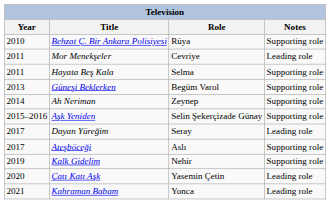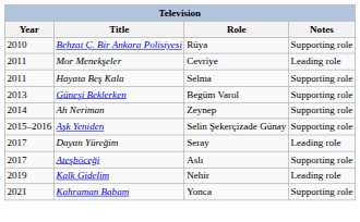 <table class="wikitable" style="font-size: 90%;">
 <tr>
 <th colspan="4" style="background:LightSteelBlue">Television</th>
 </tr>
 <tr>
 <th>Year</th>
 <th>Title</th>
 <th>Role</th>
 <th>Notes</th>
 </tr>
 <tr>
 <td>2010</td>
 <td><em><a href='#'>Behzat Ç. Bir Ankara Polisiyesi</a></em></td>
 <td>Rüya</td>
 <td>Supporting role</td>
 </tr>
 <tr>
 <td>2011</td>
 <td><em>Mor Menekşeler</em></td>
 <td>Cevriye</td>
 <td>Leading role</td>
 </tr>
 <tr>
 <td>2011</td>
 <td><em>Hayata Beş Kala</em></td>
 <td>Selma</td>
 <td>Supporting role</td>
 </tr>
 <tr>
 <td>2013</td>
 <td><em><a href='#'>Güneşi Beklerken</a></em></td>
 <td>Begüm Varol</td>
 <td>Supporting role</td>
 </tr>
 <tr>
 <td>2014</td>
 <td><em>Ah Neriman</em></td>
 <td>Zeynep</td>
 <td>Supporting role</td>
 </tr>
 <tr>
 <td>2015–2016</td>
 <td><em><a href='#'>Aşk Yeniden</a></em></td>
 <td>Selin Şekerçizade Günay</td>
 <td>Supporting role</td>
 </tr>
 <tr>
 <td>2017</td>
 <td><em>Dayan Yüreğim</em></td>
 <td>Seray</td>
 <td>Leading role</td>
 </tr>
 <tr>
 <td>2017</td>
 <td><em><a href='#'>Ateşböceği</a></em></td>
 <td>Aslı</td>
 <td>Supporting role</td>
 </tr>
 <tr>
 <td>2019</td>
 <td><em><a href='#'>Kalk Gidelim</a></em></td>
 <td>Nehir</td>
-<td>Supporting role</td>
-</tr>
-<tr>
-<td>2020</td>
-<td><em><a href='#'>Çatı Katı Aşk</a></em></td>
-<td>Yasemin Çetin</td>
 <td>Leading role</td>
 </tr>
 <tr>
 <td>2021</td>
 <td><em><a href='#'>Kahraman Babam</a></em></td>
 <td>Yonca</td>
-<td>Leading role</td>
+<td>Supporting role</td>
 </tr>
 </table>
